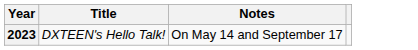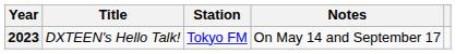 <table class="wikitable plainrowheaders">
 <tr>
 <th scope="col">Year</th>
 <th scope="col">Title</th>
+<th scope="col">Station</th>
 <th>Notes</th>
 <th class="unsortable" scope="col"></th>
 </tr>
 <tr>
 <th scope="row">2023</th>
 <td><em>DXTEEN's Hello Talk!</em></td>
+<td><a href='#'>Tokyo FM</a></td>
 <td>On May 14 and September 17</td>
 <td style="text-align:center;"></td>
 </tr>
 </table>
